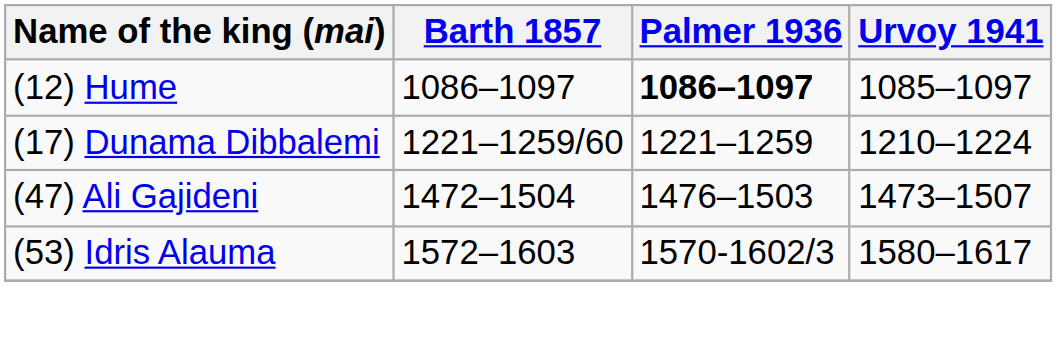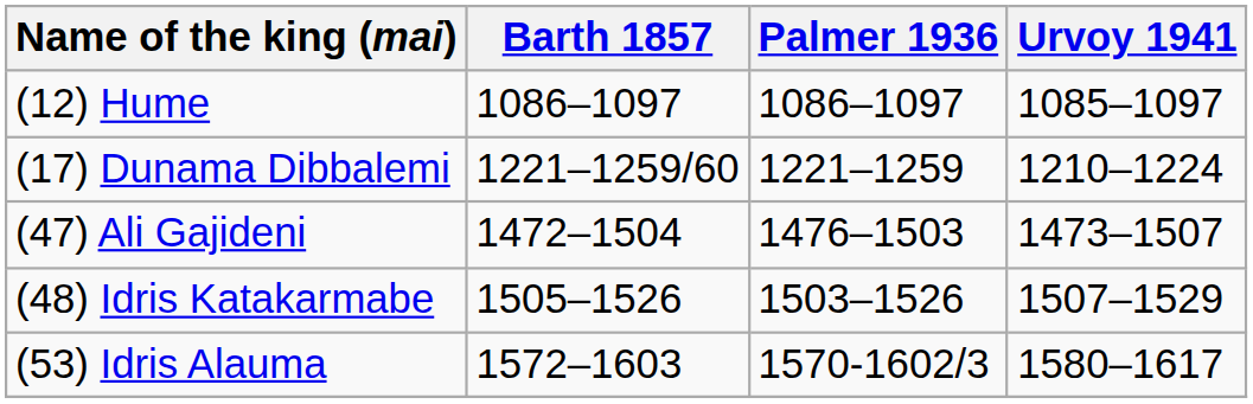 <table class="wikitable">
 <tr>
 <th>Name of the king (<em>mai</em>)</th>
 <th><a href='#'>Barth 1857</a></th>
 <th><a href='#'>Palmer 1936</a></th>
 <th><a href='#'>Urvoy 1941</a></th>
 </tr>
 <tr>
 <td>(12) <a href='#'>Hume</a></td>
 <td>1086–1097</td>
-<td><strong>1086–1097</strong></td>
+<td>1086–1097</td>
 <td>1085–1097</td>
 </tr>
 <tr>
 <td>(17) <a href='#'>Dunama Dibbalemi</a></td>
 <td>1221–1259/60</td>
 <td>1221–1259</td>
 <td>1210–1224</td>
 </tr>
 <tr>
 <td>(47) <a href='#'>Ali Gajideni</a></td>
 <td>1472–1504</td>
 <td>1476–1503</td>
 <td>1473–1507</td>
 </tr>
 <tr>
+<td>(48) <a href='#'>Idris Katakarmabe</a></td>
+<td>1505–1526</td>
+<td>1503–1526</td>
+<td>1507–1529</td>
+</tr>
+<tr>
 <td>(53) <a href='#'>Idris Alauma</a></td>
 <td>1572–1603</td>
 <td>1570-1602/3</td>
 <td>1580–1617</td>
 </tr>
 <tr>
 </tr>
 </table>
